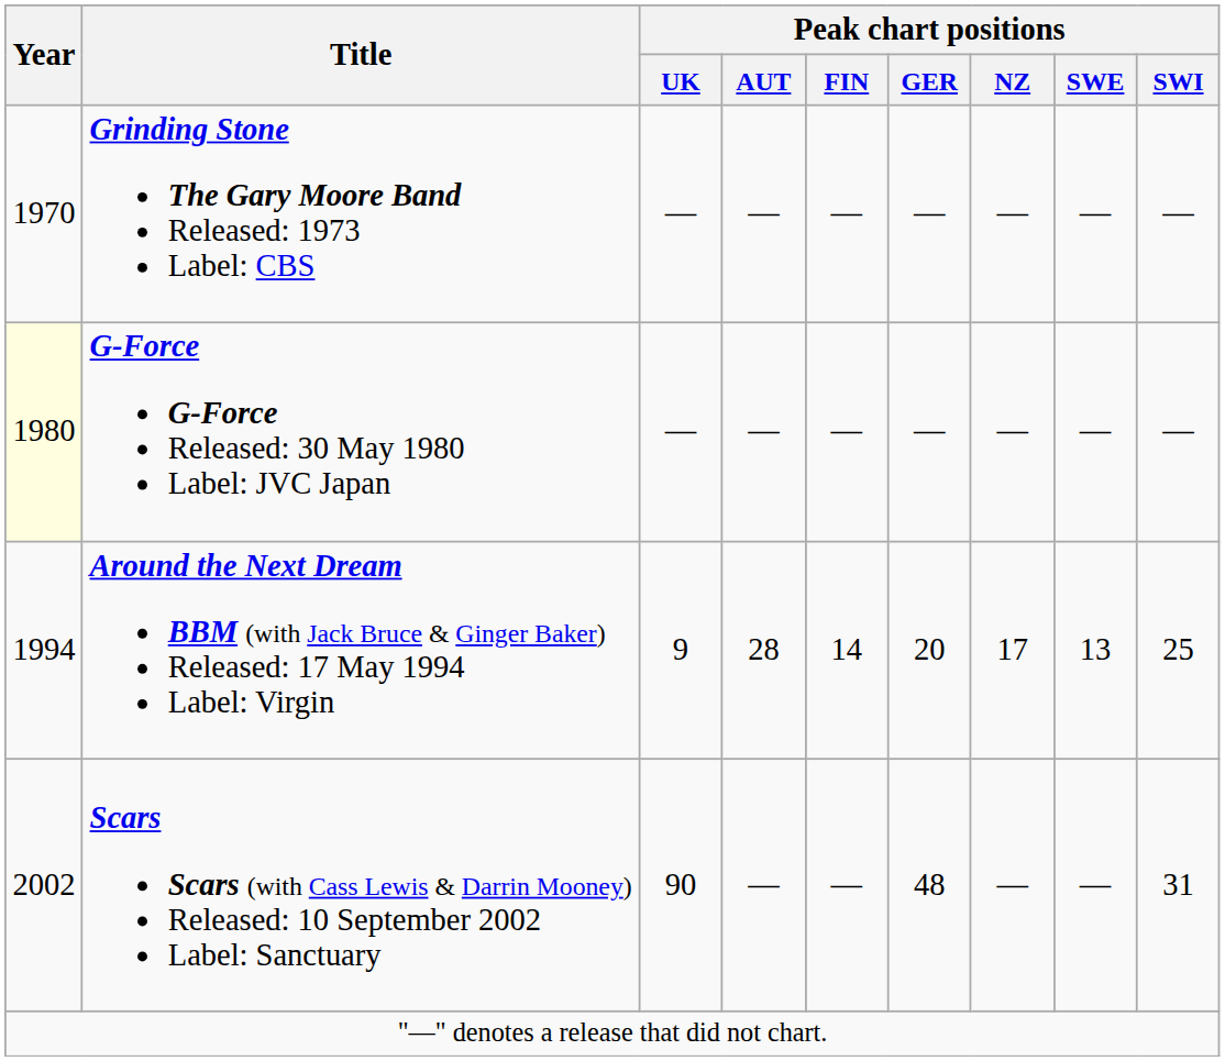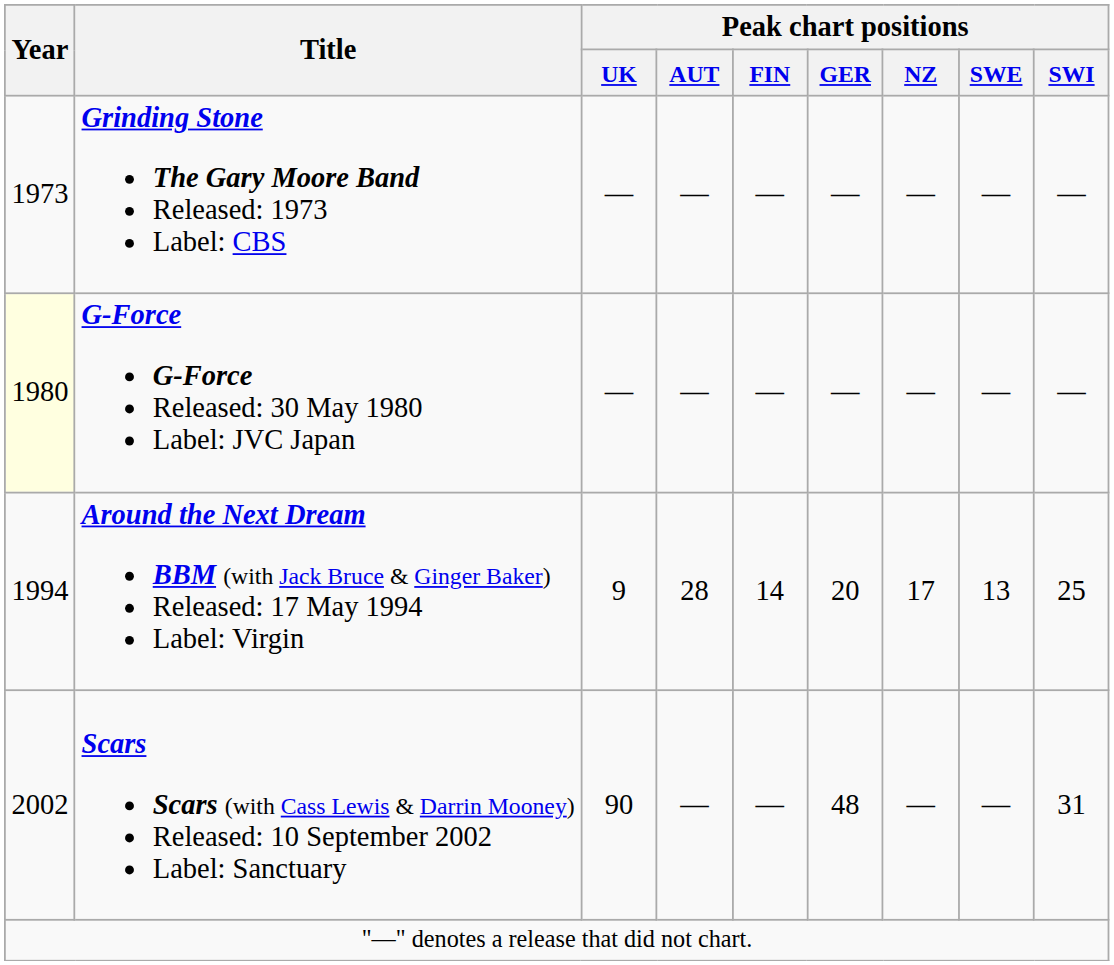 <table class="wikitable">
 <tr>
 <th rowspan="2">Year</th>
 <th rowspan="2">Title</th>
 <th colspan="7">Peak chart positions</th>
 </tr>
 <tr>
 <th width="35"><small><a href='#'>UK</a></small><br></th>
 <th width="35"><small><a href='#'>AUT</a></small><br></th>
 <th width="35"><small><a href='#'>FIN</a></small><br></th>
 <th width="35"><small><a href='#'>GER</a></small><br></th>
 <th width="35"><small><a href='#'>NZ</a></small><br></th>
 <th width="35"><small><a href='#'>SWE</a></small><br></th>
 <th width="35"><small><a href='#'>SWI</a></small><br></th>
 </tr>
 <tr>
-<td>1970</td>
+<td>1973</td>
 <td><strong><em><a href='#'>Grinding Stone</a></em></strong><br><ul><li><strong><em>The Gary Moore Band</em></strong></li><li>Released: 1973</li><li>Label: <a href='#'>CBS</a></li></ul></td>
 <td align="center">—</td>
 <td align="center">—</td>
 <td align="center">—</td>
 <td align="center">—</td>
 <td align="center">—</td>
 <td align="center">—</td>
 <td align="center">—</td>
 </tr>
 <tr>
 <td style="background: lightyellow;">1980</td>
 <td><strong><em><a href='#'>G-Force</a></em></strong><br><ul><li><strong><em> G-Force </em></strong></li><li>Released: 30 May 1980</li><li>Label: JVC Japan</li></ul></td>
 <td align="center">—</td>
 <td align="center">—</td>
 <td align="center">—</td>
 <td align="center">—</td>
 <td align="center">—</td>
 <td align="center">—</td>
 <td align="center">—</td>
 </tr>
 <tr>
 <td>1994</td>
 <td><strong><em><a href='#'>Around the Next Dream</a></em></strong><br><ul><li><strong><em><a href='#'>BBM</a></em></strong> <small>(with <a href='#'>Jack Bruce</a> & <a href='#'>Ginger Baker</a>)</small></li><li>Released: 17 May 1994</li><li>Label: Virgin</li></ul></td>
 <td align="center">9</td>
 <td align="center">28</td>
 <td align="center">14</td>
 <td align="center">20</td>
 <td align="center">17</td>
 <td align="center">13</td>
 <td align="center">25</td>
 </tr>
 <tr>
 <td>2002</td>
 <td><br><strong><em><a href='#'>Scars</a></em></strong><ul><li><strong><em>Scars</em></strong> <small>(with <a href='#'>Cass Lewis</a> & <a href='#'>Darrin Mooney</a>)</small></li><li>Released: 10 September 2002</li><li>Label: Sanctuary</li></ul></td>
 <td align="center">90</td>
 <td align="center">—</td>
 <td align="center">—</td>
 <td align="center">48</td>
 <td align="center">—</td>
 <td align="center">—</td>
 <td align="center">31</td>
 </tr>
 <tr>
 <td align="center" colspan="13" style="font-size: 85%">"—" denotes a release that did not chart.</td>
 </tr>
 </table>
